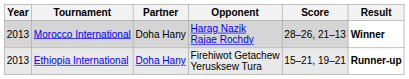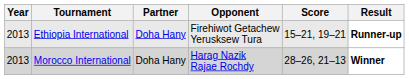 <table class="sortable wikitable" style="font-size: 90%;">
 <tr>
 <th>Year</th>
 <th>Tournament</th>
 <th>Partner</th>
 <th>Opponent</th>
 <th>Score</th>
 <th>Result</th>
 </tr>
+<tr style="background:#E9E9E9">
+<td align="center">2013</td>
+<td align="left"><a href='#'>Ethiopia International</a></td>
+<td align="left"> <a href='#'>Doha Hany</a></td>
+<td align="left"> Firehiwot Getachew<br> Yerusksew Tura</td>
+<td align="left">15–21, 19–21</td>
+<td style="text-align:left; background:white"> <strong>Runner-up</strong></td>
+</tr>
 <tr style="background:#D5D5D5">
 <td align="center">2013</td>
 <td align="left"><a href='#'>Morocco International</a></td>
 <td align="left"> Doha Hany</td>
 <td align="left"> <a href='#'>Harag Nazik</a><br> <a href='#'>Rajae Rochdy</a></td>
 <td align="left">28–26, 21–13</td>
 <td style="text-align:left; background:white"> <strong>Winner</strong></td>
 </tr>
-<tr style="background:#E9E9E9">
-<td align="center">2013</td>
-<td align="left"><a href='#'>Ethiopia International</a></td>
-<td align="left"> <a href='#'>Doha Hany</a></td>
-<td align="left"> Firehiwot Getachew<br> Yerusksew Tura</td>
-<td align="left">15–21, 19–21</td>
-<td style="text-align:left; background:white"> <strong>Runner-up</strong></td>
-</tr>
 </table>
